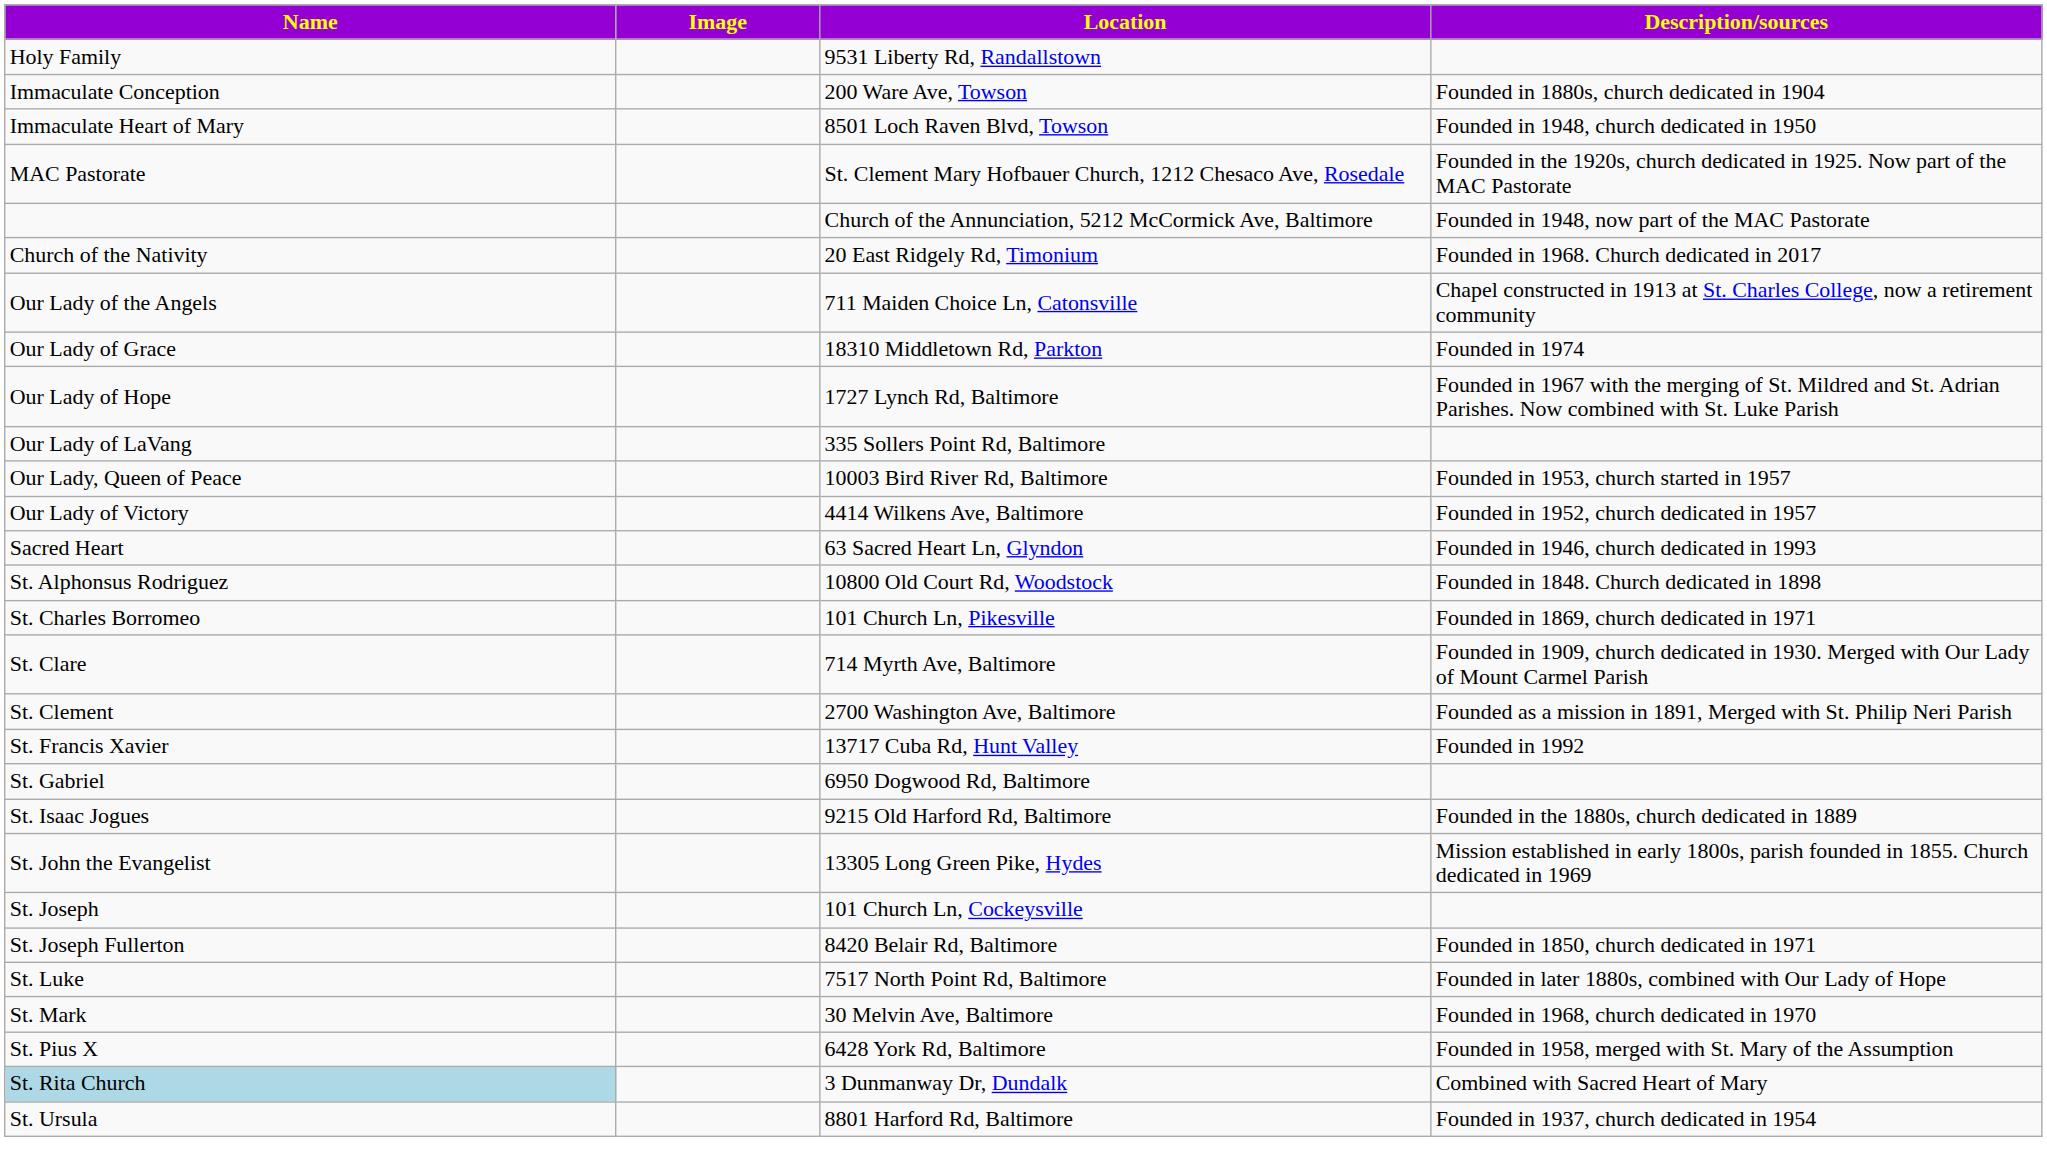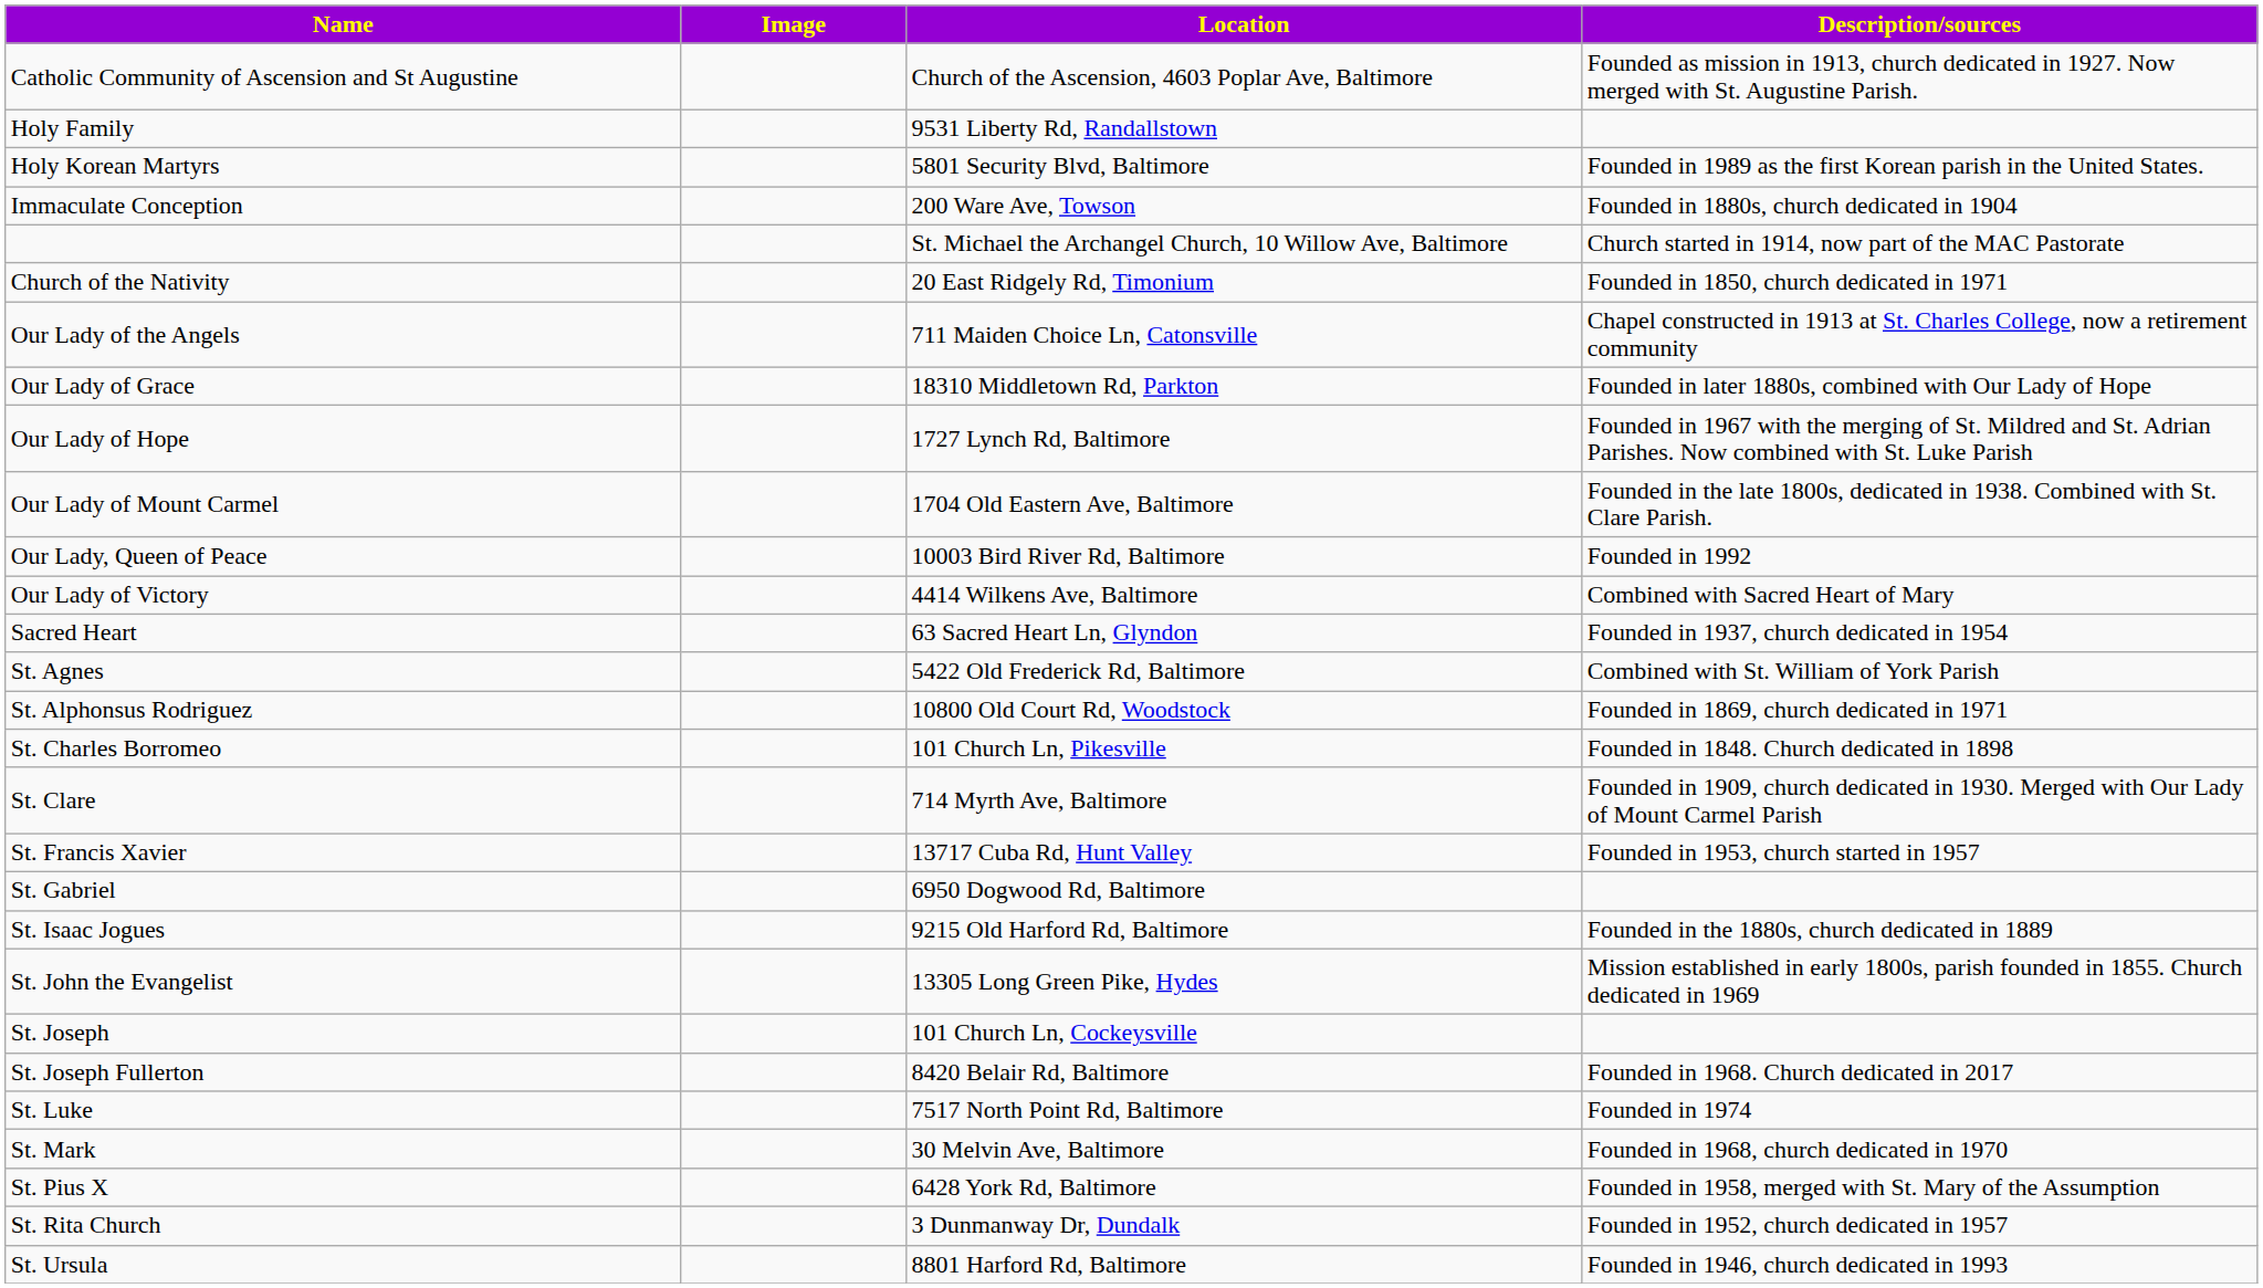 <table class="wikitable sortable" style="width:75%">
 <tr>
 <th style="background:darkviolet; color:yellow;" width="30%"><strong>Name</strong></th>
 <th style="background:darkviolet; color:yellow;" width="10%"><strong>Image</strong></th>
 <th style="background:darkviolet; color:yellow;" width="30%"><strong>Location</strong></th>
 <th style="background:darkviolet; color:yellow;" width="30%"><strong>Description/sources</strong></th>
 </tr>
 <tr>
+<td>Catholic Community of Ascension and St Augustine</td>
+<td></td>
+<td>Church of the Ascension, 4603 Poplar Ave, Baltimore</td>
+<td>Founded as mission in 1913, church dedicated in 1927. Now merged with St. Augustine Parish.</td>
+</tr>
+<tr>
 <td>Holy Family</td>
 <td></td>
 <td>9531 Liberty Rd, <a href='#'>Randallstown</a></td>
 <td></td>
+</tr>
+<tr>
+<td>Holy Korean Martyrs</td>
+<td></td>
+<td>5801 Security Blvd, Baltimore</td>
+<td>Founded in 1989 as the first Korean parish in the United States.</td>
 </tr>
 <tr>
 <td>Immaculate Conception</td>
 <td></td>
 <td>200 Ware Ave, <a href='#'>Towson</a></td>
 <td>Founded in 1880s, church dedicated in 1904</td>
 </tr>
 <tr>
-<td>Immaculate Heart of Mary</td>
-<td></td>
-<td>8501 Loch Raven Blvd, <a href='#'>Towson</a></td>
-<td>Founded in 1948, church dedicated in 1950</td>
-</tr>
-<tr>
-<td>MAC Pastorate</td>
-<td></td>
-<td>St. Clement Mary Hofbauer Church, 1212 Chesaco Ave, <a href='#'>Rosedale</a></td>
-<td>Founded in the 1920s, church dedicated in 1925. Now part of the MAC Pastorate</td>
-</tr>
-<tr>
 <td></td>
 <td></td>
-<td>Church of the Annunciation, 5212 McCormick Ave, Baltimore</td>
-<td>Founded in 1948, now part of the MAC Pastorate</td>
+<td>St. Michael the Archangel Church, 10 Willow Ave, Baltimore</td>
+<td>Church started in 1914, now part of the MAC Pastorate</td>
 </tr>
 <tr>
 <td>Church of the Nativity</td>
 <td></td>
 <td>20 East Ridgely Rd, <a href='#'>Timonium</a></td>
-<td>Founded in 1968. Church dedicated in 2017</td>
+<td>Founded in 1850, church dedicated in 1971</td>
 </tr>
 <tr>
 <td>Our Lady of the Angels</td>
 <td></td>
 <td>711 Maiden Choice Ln, <a href='#'>Catonsville</a></td>
 <td>Chapel constructed in 1913 at <a href='#'>St. Charles College</a>, now a retirement community</td>
 </tr>
 <tr>
 <td>Our Lady of Grace</td>
 <td></td>
 <td>18310 Middletown Rd, <a href='#'>Parkton</a></td>
-<td>Founded in 1974</td>
+<td>Founded in later 1880s, combined with Our Lady of Hope</td>
 </tr>
 <tr>
 <td>Our Lady of Hope</td>
 <td></td>
 <td>1727 Lynch Rd, Baltimore</td>
 <td>Founded in 1967 with the merging of St. Mildred and St. Adrian Parishes. Now combined with St. Luke Parish</td>
 </tr>
 <tr>
-<td>Our Lady of LaVang</td>
+<td>Our Lady of Mount Carmel</td>
 <td></td>
-<td>335 Sollers Point Rd, Baltimore</td>
-<td></td>
+<td>1704 Old Eastern Ave, Baltimore</td>
+<td>Founded in the late 1800s, dedicated in 1938. Combined with St. Clare Parish.</td>
 </tr>
 <tr>
 <td>Our Lady, Queen of Peace</td>
 <td></td>
 <td>10003 Bird River Rd, Baltimore</td>
-<td>Founded in 1953, church started in 1957</td>
+<td>Founded in 1992</td>
 </tr>
 <tr>
 <td>Our Lady of Victory</td>
 <td></td>
 <td>4414 Wilkens Ave, Baltimore</td>
-<td>Founded in 1952, church dedicated in 1957</td>
+<td>Combined with Sacred Heart of Mary</td>
 </tr>
 <tr>
 <td>Sacred Heart</td>
 <td></td>
 <td>63 Sacred Heart Ln, <a href='#'>Glyndon</a></td>
-<td>Founded in 1946, church dedicated in 1993</td>
+<td>Founded in 1937, church dedicated in 1954</td>
+</tr>
+<tr>
+<td>St. Agnes</td>
+<td></td>
+<td>5422 Old Frederick Rd, Baltimore</td>
+<td>Combined with St. William of York Parish</td>
 </tr>
 <tr>
 <td>St. Alphonsus Rodriguez</td>
 <td></td>
 <td>10800 Old Court Rd, <a href='#'>Woodstock</a></td>
-<td>Founded in 1848. Church dedicated in 1898</td>
+<td>Founded in 1869, church dedicated in 1971</td>
 </tr>
 <tr>
 <td>St. Charles Borromeo</td>
 <td></td>
 <td>101 Church Ln, <a href='#'>Pikesville</a></td>
-<td>Founded in 1869, church dedicated in 1971</td>
+<td>Founded in 1848. Church dedicated in 1898</td>
 </tr>
 <tr>
 <td>St. Clare</td>
 <td></td>
 <td>714 Myrth Ave, Baltimore</td>
 <td>Founded in 1909, church dedicated in 1930. Merged with Our Lady of Mount Carmel Parish</td>
 </tr>
 <tr>
-<td>St. Clement</td>
-<td></td>
-<td>2700 Washington Ave, Baltimore</td>
-<td>Founded as a mission in 1891, Merged with St. Philip Neri Parish</td>
-</tr>
-<tr>
 <td>St. Francis Xavier</td>
 <td></td>
 <td>13717 Cuba Rd, <a href='#'>Hunt Valley</a></td>
-<td>Founded in 1992</td>
+<td>Founded in 1953, church started in 1957</td>
 </tr>
 <tr>
 <td>St. Gabriel</td>
 <td></td>
 <td>6950 Dogwood Rd, Baltimore</td>
 <td></td>
 </tr>
 <tr>
 <td>St. Isaac Jogues</td>
 <td></td>
 <td>9215 Old Harford Rd, Baltimore</td>
 <td>Founded in the 1880s, church dedicated in 1889</td>
 </tr>
 <tr>
 <td>St. John the Evangelist</td>
 <td></td>
 <td>13305 Long Green Pike, <a href='#'>Hydes</a></td>
 <td>Mission established in early 1800s, parish founded in 1855. Church dedicated in 1969</td>
 </tr>
 <tr>
 <td>St. Joseph</td>
 <td></td>
 <td>101 Church Ln, <a href='#'>Cockeysville</a></td>
 <td></td>
 </tr>
 <tr>
 <td>St. Joseph Fullerton</td>
 <td></td>
 <td>8420 Belair Rd, Baltimore</td>
-<td>Founded in 1850, church dedicated in 1971</td>
+<td>Founded in 1968. Church dedicated in 2017</td>
 </tr>
 <tr>
 <td>St. Luke</td>
 <td></td>
 <td>7517 North Point Rd, Baltimore</td>
-<td>Founded in later 1880s, combined with Our Lady of Hope</td>
+<td>Founded in 1974</td>
 </tr>
 <tr>
 <td>St. Mark</td>
 <td></td>
 <td>30 Melvin Ave, Baltimore</td>
 <td>Founded in 1968, church dedicated in 1970</td>
 </tr>
 <tr>
 <td>St. Pius X</td>
 <td></td>
 <td>6428 York Rd, Baltimore</td>
 <td>Founded in 1958, merged with St. Mary of the Assumption</td>
 </tr>
 <tr>
-<td style="background: lightblue;">St. Rita Church</td>
+<td>St. Rita Church</td>
 <td></td>
 <td>3 Dunmanway Dr,  <a href='#'>Dundalk</a></td>
-<td>Combined with Sacred Heart of Mary</td>
+<td>Founded in 1952, church dedicated in 1957</td>
 </tr>
 <tr>
 <td>St. Ursula</td>
 <td></td>
 <td>8801 Harford Rd, Baltimore</td>
-<td>Founded in 1937, church dedicated in 1954</td>
+<td>Founded in 1946, church dedicated in 1993</td>
 </tr>
 </table>
